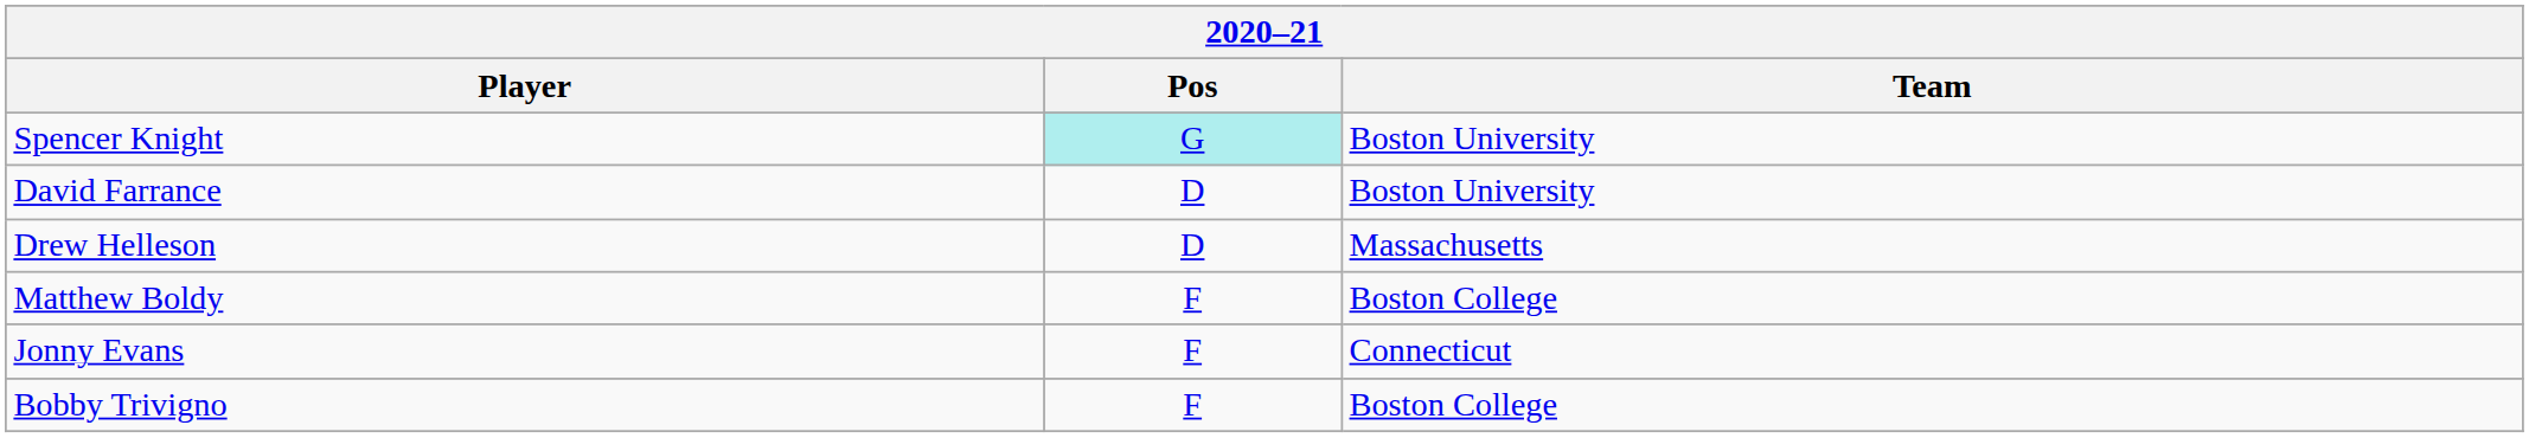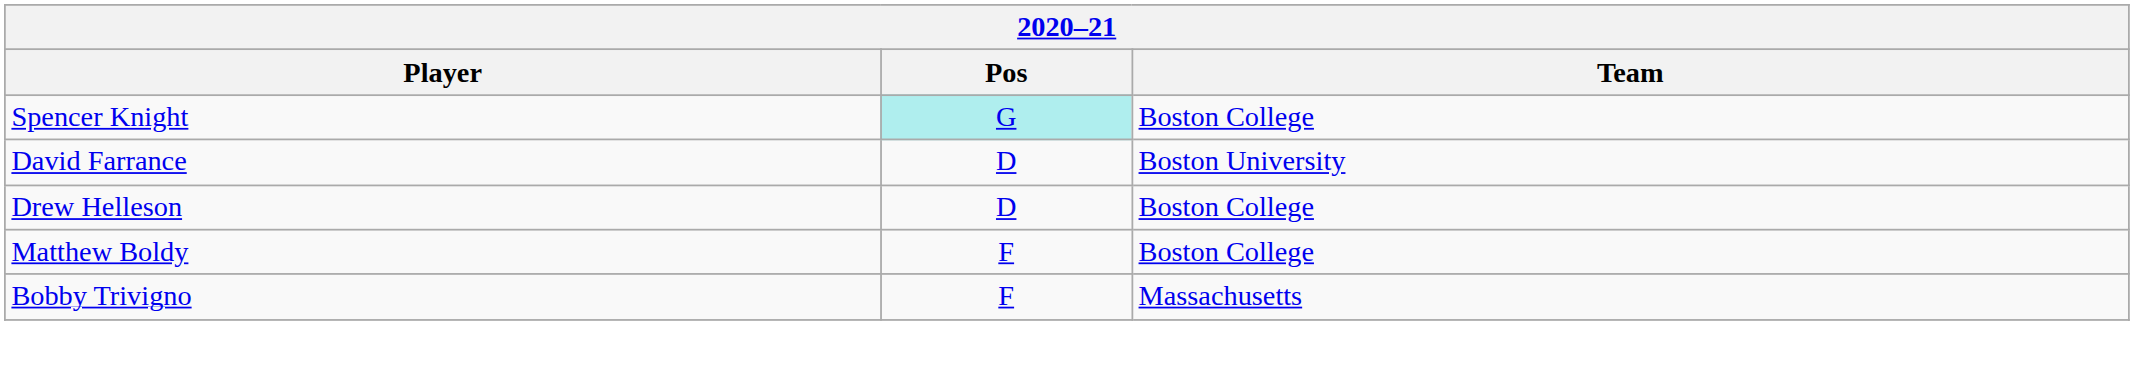 <table class="wikitable" width=95%>
 <tr>
 <th colspan=3><a href='#'>2020–21</a></th>
 </tr>
 <tr>
 <th>Player</th>
 <th>Pos</th>
 <th>Team</th>
 </tr>
 <tr>
 <td><a href='#'>Spencer Knight</a></td>
 <td align=center style="background: paleturquoise;"><a href='#'>G</a></td>
-<td><a href='#'>Boston University</a></td>
+<td><a href='#'>Boston College</a></td>
 </tr>
 <tr>
 <td><a href='#'>David Farrance</a></td>
 <td align=center><a href='#'>D</a></td>
 <td><a href='#'>Boston University</a></td>
 </tr>
 <tr>
 <td><a href='#'>Drew Helleson</a></td>
 <td align=center><a href='#'>D</a></td>
-<td><a href='#'>Massachusetts</a></td>
+<td><a href='#'>Boston College</a></td>
 </tr>
 <tr>
 <td><a href='#'>Matthew Boldy</a></td>
 <td align=center><a href='#'>F</a></td>
 <td><a href='#'>Boston College</a></td>
 </tr>
 <tr>
-<td><a href='#'>Jonny Evans</a></td>
-<td align=center><a href='#'>F</a></td>
-<td><a href='#'>Connecticut</a></td>
-</tr>
-<tr>
 <td><a href='#'>Bobby Trivigno</a></td>
 <td align=center><a href='#'>F</a></td>
-<td><a href='#'>Boston College</a></td>
+<td><a href='#'>Massachusetts</a></td>
 </tr>
 </table>
